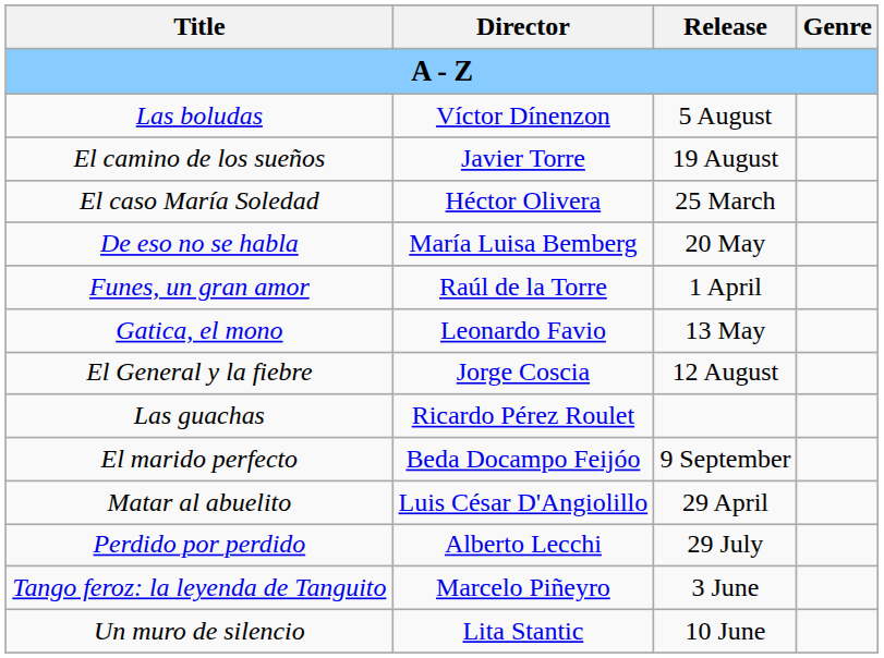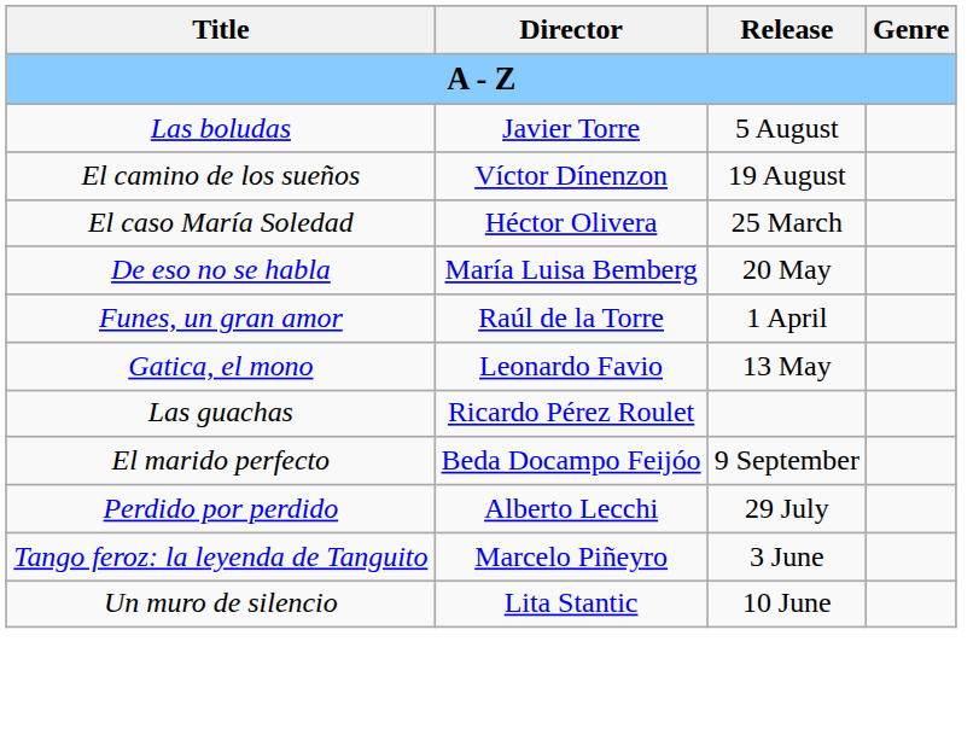 <table class="wikitable" style="margin:1em 0 1em 1em; text-align: center; font-size: 90%;">
 <tr>
 <th scope="col">Title</th>
 <th scope="col">Director</th>
 <th scope="col">Release</th>
 <th scope="col">Genre</th>
 </tr>
 <tr>
 <th colspan="4" style="background-color:#88ccff; font-size:110%;"><strong>A  -  Z</strong></th>
 </tr>
 <tr>
 <td><em><a href='#'>Las boludas</a></em></td>
-<td><a href='#'>Víctor Dínenzon</a></td>
+<td><a href='#'>Javier Torre</a></td>
 <td>5 August</td>
 <td></td>
 </tr>
 <tr>
 <td><em>El camino de los sueños</em></td>
-<td><a href='#'>Javier Torre</a></td>
+<td><a href='#'>Víctor Dínenzon</a></td>
 <td>19 August</td>
 <td></td>
 </tr>
 <tr>
 <td><em>El caso María Soledad</em></td>
 <td><a href='#'>Héctor Olivera</a></td>
 <td>25 March</td>
 <td></td>
 </tr>
 <tr>
 <td><em><a href='#'>De eso no se habla</a></em></td>
 <td><a href='#'>María Luisa Bemberg</a></td>
 <td>20 May</td>
 <td></td>
 </tr>
 <tr>
 <td><em><a href='#'>Funes, un gran amor</a></em></td>
 <td><a href='#'>Raúl de la Torre</a></td>
 <td>1 April</td>
 <td></td>
 </tr>
 <tr>
 <td><em><a href='#'>Gatica, el mono</a></em></td>
 <td><a href='#'>Leonardo Favio</a></td>
 <td>13 May</td>
 <td></td>
 </tr>
 <tr>
-<td><em>El General y la fiebre</em></td>
-<td><a href='#'>Jorge Coscia</a></td>
-<td>12 August</td>
-<td></td>
-</tr>
-<tr>
 <td><em>Las guachas</em></td>
 <td><a href='#'>Ricardo Pérez Roulet</a></td>
 <td></td>
 <td></td>
 </tr>
 <tr>
 <td><em>El marido perfecto</em></td>
 <td><a href='#'>Beda Docampo Feijóo</a></td>
 <td>9 September</td>
-<td></td>
-</tr>
-<tr>
-<td><em>Matar al abuelito</em></td>
-<td><a href='#'>Luis César D'Angiolillo</a></td>
-<td>29 April</td>
 <td></td>
 </tr>
 <tr>
 <td><em><a href='#'>Perdido por perdido</a></em></td>
 <td><a href='#'>Alberto Lecchi</a></td>
 <td>29 July</td>
 <td></td>
 </tr>
 <tr>
 <td><em><a href='#'>Tango feroz: la leyenda de Tanguito</a></em></td>
 <td><a href='#'>Marcelo Piñeyro</a></td>
 <td>3 June</td>
 <td></td>
 </tr>
 <tr>
 <td><em>Un muro de silencio</em></td>
 <td><a href='#'>Lita Stantic</a></td>
 <td>10 June</td>
 <td></td>
 </tr>
 </table>
